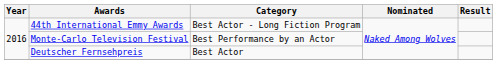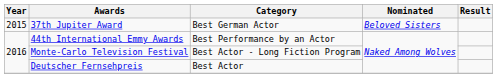 <table class="wikitable">
 <tr>
 <th>Year</th>
 <th>Awards</th>
 <th>Category</th>
 <th>Nominated</th>
 <th>Result</th>
 </tr>
 <tr>
+<td>2015</td>
+<td><a href='#'>37th Jupiter Award</a></td>
+<td>Best German Actor</td>
+<td><em><a href='#'>Beloved Sisters</a></em></td>
+<td></td>
+</tr>
+<tr>
 <td rowspan="3">2016</td>
 <td><a href='#'>44th International Emmy Awards</a></td>
-<td>Best Actor - Long Fiction Program</td>
+<td>Best Performance by an Actor</td>
 <td rowspan="3"><em><a href='#'>Naked Among Wolves</a></em></td>
 <td></td>
 </tr>
 <tr>
 <td><a href='#'>Monte-Carlo Television Festival</a></td>
-<td>Best Performance by an Actor</td>
+<td>Best Actor - Long Fiction Program</td>
 <td></td>
 </tr>
 <tr>
 <td><a href='#'>Deutscher Fernsehpreis</a></td>
 <td>Best Actor</td>
 <td></td>
 </tr>
 <tr>
 </tr>
 </table>
